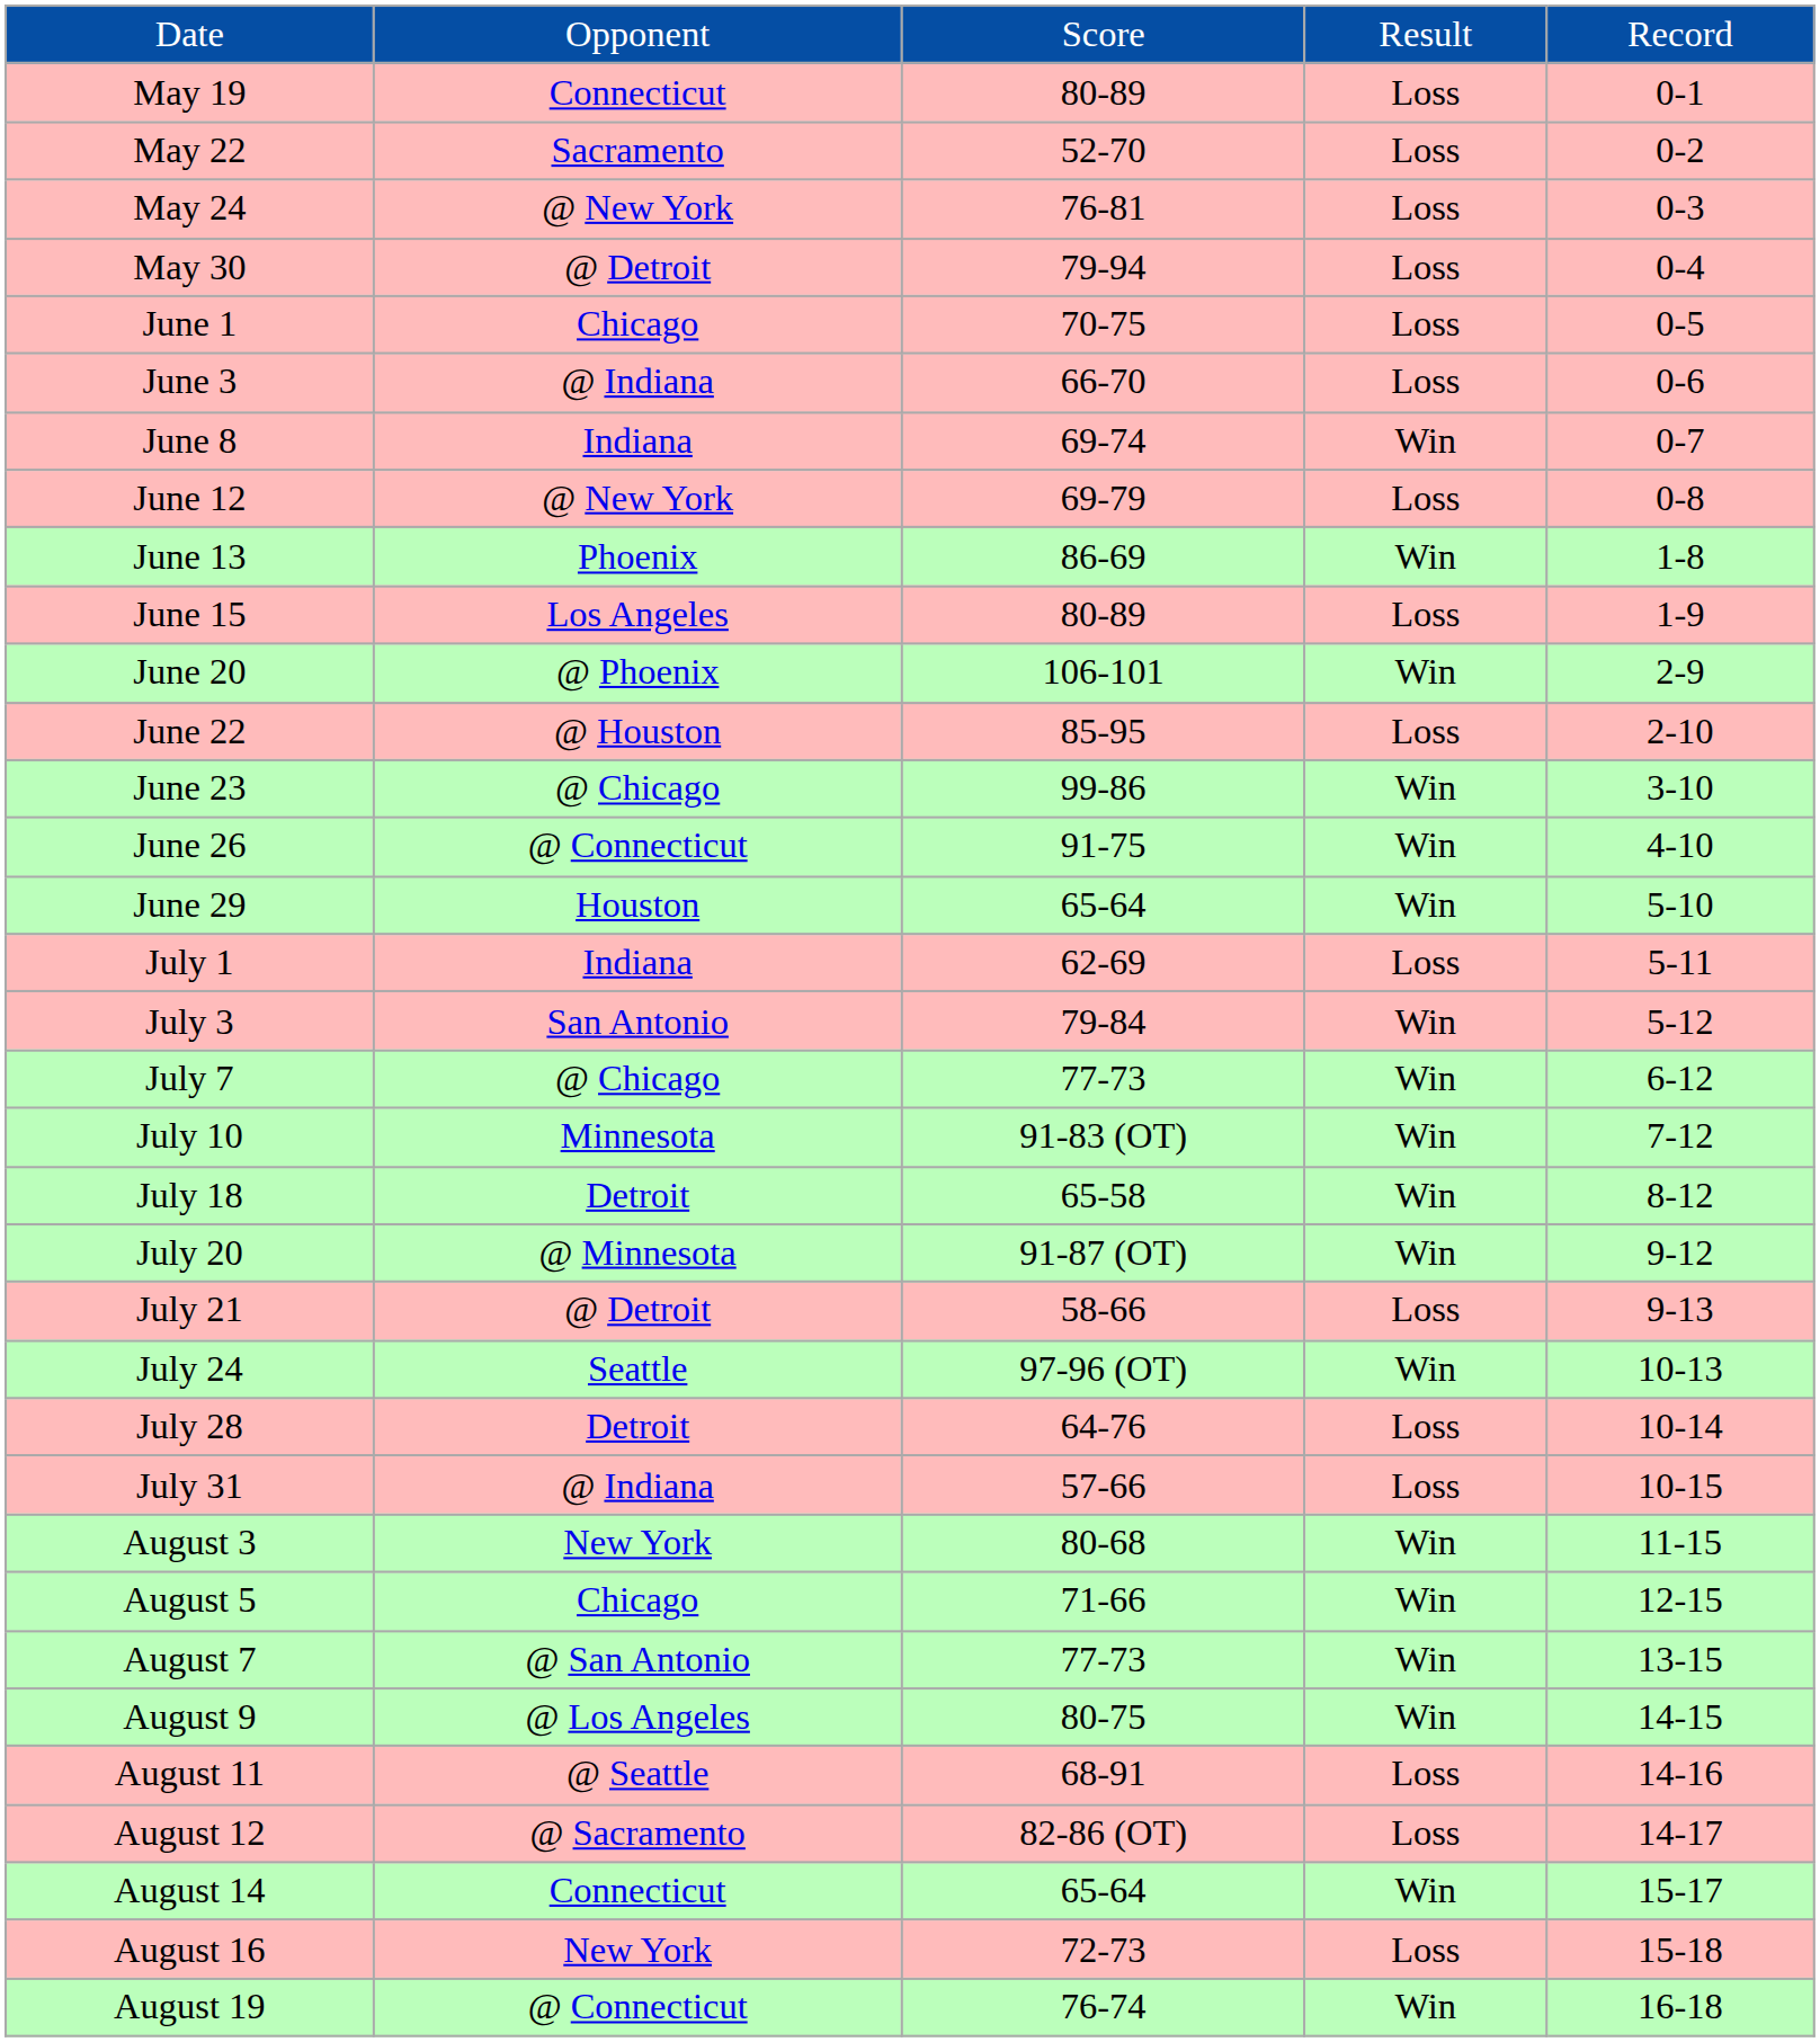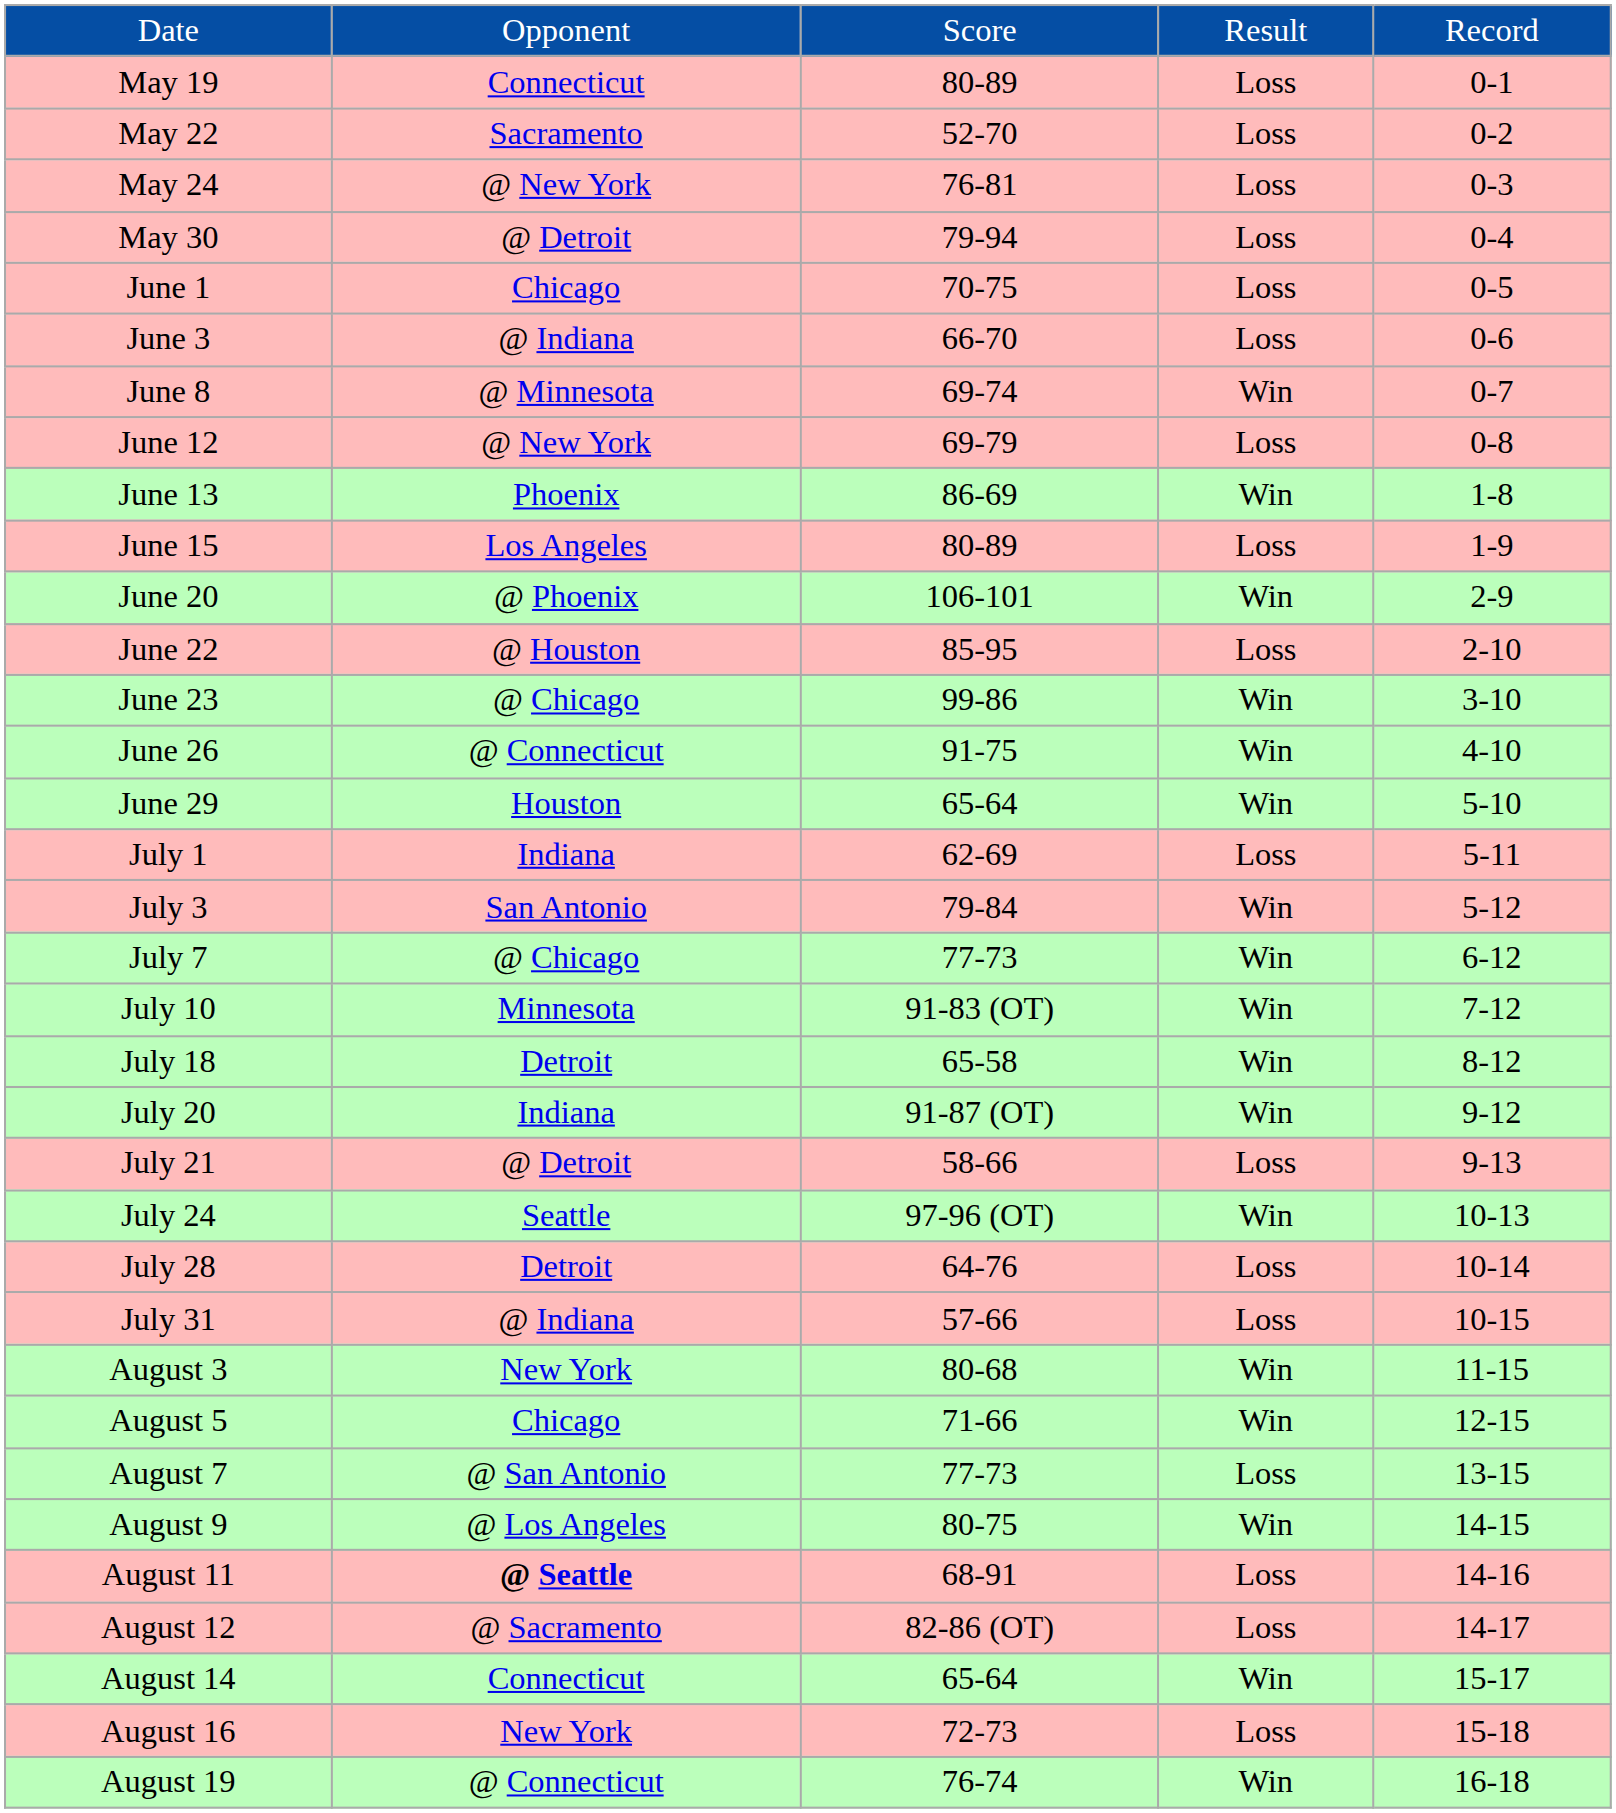 <table class="wikitable" width="50%">
 <tr align="center" style="background:#054ea4; color:white;">
 <td>Date</td>
 <td>Opponent</td>
 <td>Score</td>
 <td>Result</td>
 <td>Record</td>
 </tr>
 <tr align="center" bgcolor="ffbbbb">
 <td>May 19</td>
 <td><a href='#'>Connecticut</a></td>
 <td>80-89</td>
 <td>Loss</td>
 <td>0-1</td>
 </tr>
 <tr align="center" bgcolor="ffbbbb">
 <td>May 22</td>
 <td><a href='#'>Sacramento</a></td>
 <td>52-70</td>
 <td>Loss</td>
 <td>0-2</td>
 </tr>
 <tr align="center" bgcolor="ffbbbb">
 <td>May 24</td>
 <td>@ <a href='#'>New York</a></td>
 <td>76-81</td>
 <td>Loss</td>
 <td>0-3</td>
 </tr>
 <tr align="center" bgcolor="ffbbbb">
 <td>May 30</td>
 <td>@ <a href='#'>Detroit</a></td>
 <td>79-94</td>
 <td>Loss</td>
 <td>0-4</td>
 </tr>
 <tr align="center" bgcolor="ffbbbb">
 <td>June 1</td>
 <td><a href='#'>Chicago</a></td>
 <td>70-75</td>
 <td>Loss</td>
 <td>0-5</td>
 </tr>
 <tr align="center" bgcolor="ffbbbb">
 <td>June 3</td>
 <td>@ <a href='#'>Indiana</a></td>
 <td>66-70</td>
 <td>Loss</td>
 <td>0-6</td>
 </tr>
 <tr align="center" bgcolor="ffbbbb">
 <td>June 8</td>
-<td><a href='#'>Indiana</a></td>
+<td>@ <a href='#'>Minnesota</a></td>
 <td>69-74</td>
 <td>Win</td>
 <td>0-7</td>
 </tr>
 <tr align="center" bgcolor="ffbbbb">
 <td>June 12</td>
 <td>@ <a href='#'>New York</a></td>
 <td>69-79</td>
 <td>Loss</td>
 <td>0-8</td>
 </tr>
 <tr align="center" bgcolor="bbffbb">
 <td>June 13</td>
 <td><a href='#'>Phoenix</a></td>
 <td>86-69</td>
 <td>Win</td>
 <td>1-8</td>
 </tr>
 <tr align="center" bgcolor="ffbbbb">
 <td>June 15</td>
 <td><a href='#'>Los Angeles</a></td>
 <td>80-89</td>
 <td>Loss</td>
 <td>1-9</td>
 </tr>
 <tr align="center" bgcolor="bbffbb">
 <td>June 20</td>
 <td>@ <a href='#'>Phoenix</a></td>
 <td>106-101</td>
 <td>Win</td>
 <td>2-9</td>
 </tr>
 <tr align="center" bgcolor="ffbbbb">
 <td>June 22</td>
 <td>@ <a href='#'>Houston</a></td>
 <td>85-95</td>
 <td>Loss</td>
 <td>2-10</td>
 </tr>
 <tr align="center" bgcolor="bbffbb">
 <td>June 23</td>
 <td>@ <a href='#'>Chicago</a></td>
 <td>99-86</td>
 <td>Win</td>
 <td>3-10</td>
 </tr>
 <tr align="center" bgcolor="bbffbb">
 <td>June 26</td>
 <td>@ <a href='#'>Connecticut</a></td>
 <td>91-75</td>
 <td>Win</td>
 <td>4-10</td>
 </tr>
 <tr align="center" bgcolor="bbffbb">
 <td>June 29</td>
 <td><a href='#'>Houston</a></td>
 <td>65-64</td>
 <td>Win</td>
 <td>5-10</td>
 </tr>
 <tr align="center" bgcolor="ffbbbb">
 <td>July 1</td>
 <td><a href='#'>Indiana</a></td>
 <td>62-69</td>
 <td>Loss</td>
 <td>5-11</td>
 </tr>
 <tr align="center" bgcolor="ffbbbb">
 <td>July 3</td>
 <td><a href='#'>San Antonio</a></td>
 <td>79-84</td>
 <td>Win</td>
 <td>5-12</td>
 </tr>
 <tr align="center" bgcolor="bbffbb">
 <td>July 7</td>
 <td>@ <a href='#'>Chicago</a></td>
 <td>77-73</td>
 <td>Win</td>
 <td>6-12</td>
 </tr>
 <tr align="center" bgcolor="bbffbb">
 <td>July 10</td>
 <td><a href='#'>Minnesota</a></td>
 <td>91-83 (OT)</td>
 <td>Win</td>
 <td>7-12</td>
 </tr>
 <tr align="center" bgcolor="bbffbb">
 <td>July 18</td>
 <td><a href='#'>Detroit</a></td>
 <td>65-58</td>
 <td>Win</td>
 <td>8-12</td>
 </tr>
 <tr align="center" bgcolor="bbffbb">
 <td>July 20</td>
-<td>@ <a href='#'>Minnesota</a></td>
+<td><a href='#'>Indiana</a></td>
 <td>91-87 (OT)</td>
 <td>Win</td>
 <td>9-12</td>
 </tr>
 <tr align="center" bgcolor="ffbbbb">
 <td>July 21</td>
 <td>@ <a href='#'>Detroit</a></td>
 <td>58-66</td>
 <td>Loss</td>
 <td>9-13</td>
 </tr>
 <tr align="center" bgcolor="bbffbb">
 <td>July 24</td>
 <td><a href='#'>Seattle</a></td>
 <td>97-96 (OT)</td>
 <td>Win</td>
 <td>10-13</td>
 </tr>
 <tr align="center" bgcolor="ffbbbb">
 <td>July 28</td>
 <td><a href='#'>Detroit</a></td>
 <td>64-76</td>
 <td>Loss</td>
 <td>10-14</td>
 </tr>
 <tr align="center" bgcolor="ffbbbb">
 <td>July 31</td>
 <td>@ <a href='#'>Indiana</a></td>
 <td>57-66</td>
 <td>Loss</td>
 <td>10-15</td>
 </tr>
 <tr align="center" bgcolor="bbffbb">
 <td>August 3</td>
 <td><a href='#'>New York</a></td>
 <td>80-68</td>
 <td>Win</td>
 <td>11-15</td>
 </tr>
 <tr align="center" bgcolor="bbffbb">
 <td>August 5</td>
 <td><a href='#'>Chicago</a></td>
 <td>71-66</td>
 <td>Win</td>
 <td>12-15</td>
 </tr>
 <tr align="center" bgcolor="bbffbb">
 <td>August 7</td>
 <td>@ <a href='#'>San Antonio</a></td>
 <td>77-73</td>
-<td>Win</td>
+<td>Loss</td>
 <td>13-15</td>
 </tr>
 <tr align="center" bgcolor="bbffbb">
 <td>August 9</td>
 <td>@ <a href='#'>Los Angeles</a></td>
 <td>80-75</td>
 <td>Win</td>
 <td>14-15</td>
 </tr>
 <tr align="center" bgcolor="ffbbbb">
 <td>August 11</td>
-<td>@ <a href='#'>Seattle</a></td>
+<td><strong>@ <a href='#'>Seattle</a></strong></td>
 <td>68-91</td>
 <td>Loss</td>
 <td>14-16</td>
 </tr>
 <tr align="center" bgcolor="ffbbbb">
 <td>August 12</td>
 <td>@ <a href='#'>Sacramento</a></td>
 <td>82-86 (OT)</td>
 <td>Loss</td>
 <td>14-17</td>
 </tr>
 <tr align="center" bgcolor="bbffbb">
 <td>August 14</td>
 <td><a href='#'>Connecticut</a></td>
 <td>65-64</td>
 <td>Win</td>
 <td>15-17</td>
 </tr>
 <tr align="center" bgcolor="ffbbbb">
 <td>August 16</td>
 <td><a href='#'>New York</a></td>
 <td>72-73</td>
 <td>Loss</td>
 <td>15-18</td>
 </tr>
 <tr align="center" bgcolor="bbffbb">
 <td>August 19</td>
 <td>@ <a href='#'>Connecticut</a></td>
 <td>76-74</td>
 <td>Win</td>
 <td>16-18</td>
 </tr>
 </table>
